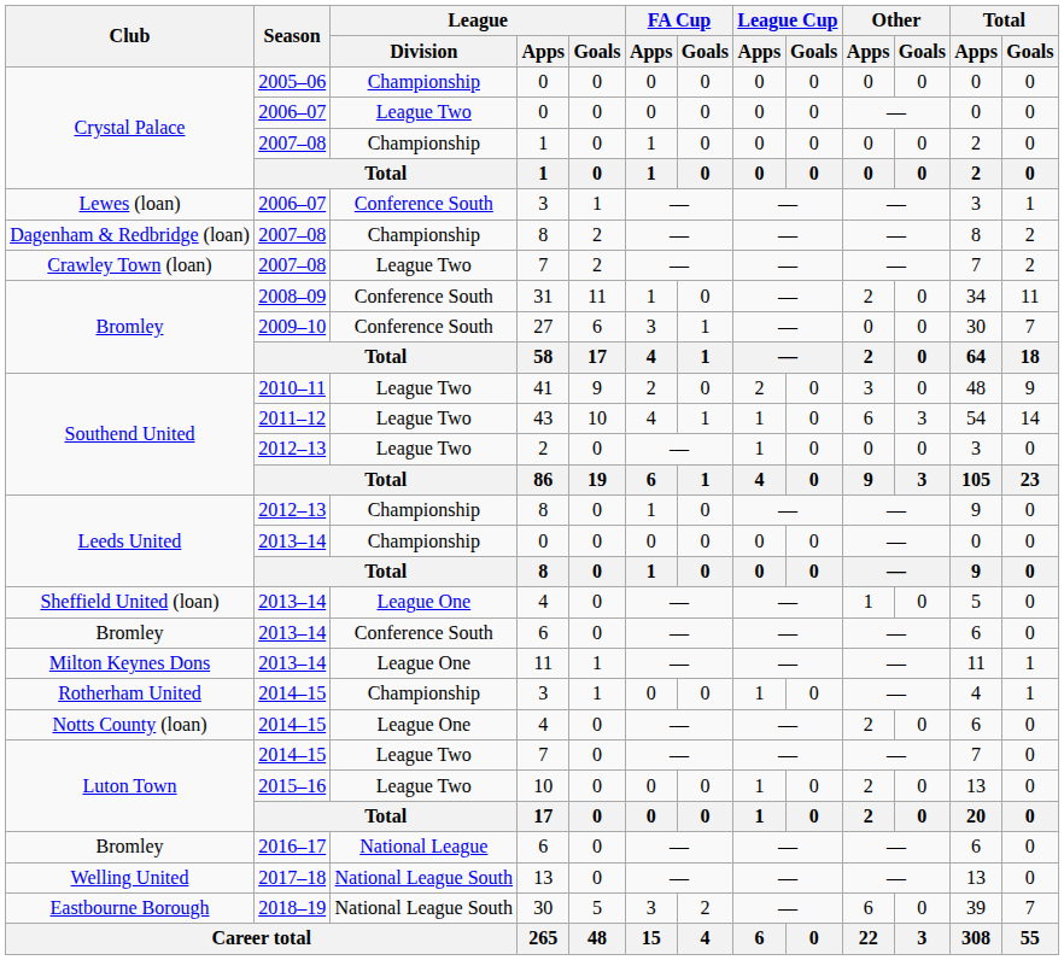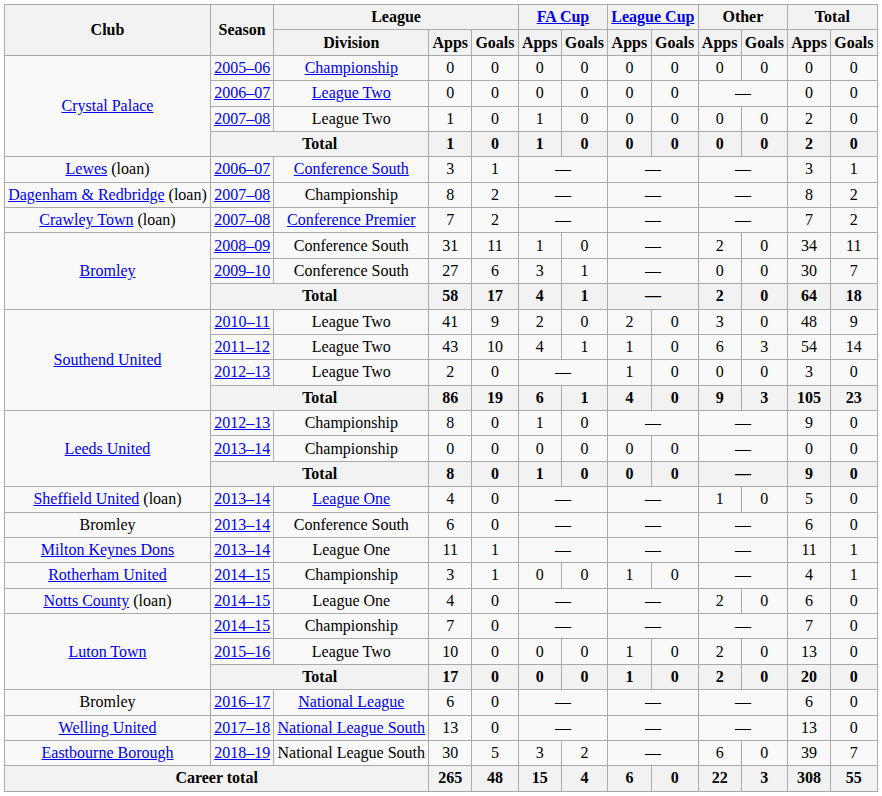 <table class=wikitable style=text-align:center>
 <tr>
 <th rowspan=2>Club</th>
 <th rowspan=2>Season</th>
 <th colspan=3>League</th>
 <th colspan=2><a href='#'>FA Cup</a></th>
 <th colspan=2><a href='#'>League Cup</a></th>
 <th colspan=2>Other</th>
 <th colspan=2>Total</th>
 </tr>
 <tr>
 <th>Division</th>
 <th>Apps</th>
 <th>Goals</th>
 <th>Apps</th>
 <th>Goals</th>
 <th>Apps</th>
 <th>Goals</th>
 <th>Apps</th>
 <th>Goals</th>
 <th>Apps</th>
 <th>Goals</th>
 </tr>
 <tr>
 <td rowspan=4><a href='#'>Crystal Palace</a></td>
 <td><a href='#'>2005–06</a></td>
 <td><a href='#'>Championship</a></td>
 <td>0</td>
 <td>0</td>
 <td>0</td>
 <td>0</td>
 <td>0</td>
 <td>0</td>
 <td>0</td>
 <td>0</td>
 <td>0</td>
 <td>0</td>
 </tr>
 <tr>
 <td><a href='#'>2006–07</a></td>
 <td><a href='#'>League Two</a></td>
 <td>0</td>
 <td>0</td>
 <td>0</td>
 <td>0</td>
 <td>0</td>
 <td>0</td>
 <td colspan=2>—</td>
 <td>0</td>
 <td>0</td>
 </tr>
 <tr>
 <td><a href='#'>2007–08</a></td>
-<td>Championship</td>
+<td>League Two</td>
 <td>1</td>
 <td>0</td>
 <td>1</td>
 <td>0</td>
 <td>0</td>
 <td>0</td>
 <td>0</td>
 <td>0</td>
 <td>2</td>
 <td>0</td>
 </tr>
 <tr>
 <th colspan=2>Total</th>
 <th>1</th>
 <th>0</th>
 <th>1</th>
 <th>0</th>
 <th>0</th>
 <th>0</th>
 <th>0</th>
 <th>0</th>
 <th>2</th>
 <th>0</th>
 </tr>
 <tr>
 <td><a href='#'>Lewes</a> (loan)</td>
 <td><a href='#'>2006–07</a></td>
 <td><a href='#'>Conference South</a></td>
 <td>3</td>
 <td>1</td>
 <td colspan=2>—</td>
 <td colspan=2>—</td>
 <td colspan=2>—</td>
 <td>3</td>
 <td>1</td>
 </tr>
 <tr>
 <td><a href='#'>Dagenham & Redbridge</a> (loan)</td>
 <td><a href='#'>2007–08</a></td>
 <td>Championship</td>
 <td>8</td>
 <td>2</td>
 <td colspan=2>—</td>
 <td colspan=2>—</td>
 <td colspan=2>—</td>
 <td>8</td>
 <td>2</td>
 </tr>
 <tr>
 <td><a href='#'>Crawley Town</a> (loan)</td>
 <td><a href='#'>2007–08</a></td>
-<td>League Two</td>
+<td><a href='#'>Conference Premier</a></td>
 <td>7</td>
 <td>2</td>
 <td colspan=2>—</td>
 <td colspan=2>—</td>
 <td colspan=2>—</td>
 <td>7</td>
 <td>2</td>
 </tr>
 <tr>
 <td rowspan=3><a href='#'>Bromley</a></td>
 <td><a href='#'>2008–09</a></td>
 <td>Conference South</td>
 <td>31</td>
 <td>11</td>
 <td>1</td>
 <td>0</td>
 <td colspan=2>—</td>
 <td>2</td>
 <td>0</td>
 <td>34</td>
 <td>11</td>
 </tr>
 <tr>
 <td><a href='#'>2009–10</a></td>
 <td>Conference South</td>
 <td>27</td>
 <td>6</td>
 <td>3</td>
 <td>1</td>
 <td colspan=2>—</td>
 <td>0</td>
 <td>0</td>
 <td>30</td>
 <td>7</td>
 </tr>
 <tr>
 <th colspan=2>Total</th>
 <th>58</th>
 <th>17</th>
 <th>4</th>
 <th>1</th>
 <th colspan=2>—</th>
 <th>2</th>
 <th>0</th>
 <th>64</th>
 <th>18</th>
 </tr>
 <tr>
 <td rowspan=4><a href='#'>Southend United</a></td>
 <td><a href='#'>2010–11</a></td>
 <td>League Two</td>
 <td>41</td>
 <td>9</td>
 <td>2</td>
 <td>0</td>
 <td>2</td>
 <td>0</td>
 <td>3</td>
 <td>0</td>
 <td>48</td>
 <td>9</td>
 </tr>
 <tr>
 <td><a href='#'>2011–12</a></td>
 <td>League Two</td>
 <td>43</td>
 <td>10</td>
 <td>4</td>
 <td>1</td>
 <td>1</td>
 <td>0</td>
 <td>6</td>
 <td>3</td>
 <td>54</td>
 <td>14</td>
 </tr>
 <tr>
 <td><a href='#'>2012–13</a></td>
 <td>League Two</td>
 <td>2</td>
 <td>0</td>
 <td colspan=2>—</td>
 <td>1</td>
 <td>0</td>
 <td>0</td>
 <td>0</td>
 <td>3</td>
 <td>0</td>
 </tr>
 <tr>
 <th colspan=2>Total</th>
 <th>86</th>
 <th>19</th>
 <th>6</th>
 <th>1</th>
 <th>4</th>
 <th>0</th>
 <th>9</th>
 <th>3</th>
 <th>105</th>
 <th>23</th>
 </tr>
 <tr>
 <td rowspan=3><a href='#'>Leeds United</a></td>
 <td><a href='#'>2012–13</a></td>
 <td>Championship</td>
 <td>8</td>
 <td>0</td>
 <td>1</td>
 <td>0</td>
 <td colspan=2>—</td>
 <td colspan=2>—</td>
 <td>9</td>
 <td>0</td>
 </tr>
 <tr>
 <td><a href='#'>2013–14</a></td>
 <td>Championship</td>
 <td>0</td>
 <td>0</td>
 <td>0</td>
 <td>0</td>
 <td>0</td>
 <td>0</td>
 <td colspan=2>—</td>
 <td>0</td>
 <td>0</td>
 </tr>
 <tr>
 <th colspan=2>Total</th>
 <th>8</th>
 <th>0</th>
 <th>1</th>
 <th>0</th>
 <th>0</th>
 <th>0</th>
 <th colspan=2>—</th>
 <th>9</th>
 <th>0</th>
 </tr>
 <tr>
 <td><a href='#'>Sheffield United</a> (loan)</td>
 <td><a href='#'>2013–14</a></td>
 <td><a href='#'>League One</a></td>
 <td>4</td>
 <td>0</td>
 <td colspan=2>—</td>
 <td colspan=2>—</td>
 <td>1</td>
 <td>0</td>
 <td>5</td>
 <td>0</td>
 </tr>
 <tr>
 <td>Bromley</td>
 <td><a href='#'>2013–14</a></td>
 <td>Conference South</td>
 <td>6</td>
 <td>0</td>
 <td colspan=2>—</td>
 <td colspan=2>—</td>
 <td colspan=2>—</td>
 <td>6</td>
 <td>0</td>
 </tr>
 <tr>
 <td><a href='#'>Milton Keynes Dons</a></td>
 <td><a href='#'>2013–14</a></td>
 <td>League One</td>
 <td>11</td>
 <td>1</td>
 <td colspan=2>—</td>
 <td colspan=2>—</td>
 <td colspan=2>—</td>
 <td>11</td>
 <td>1</td>
 </tr>
 <tr>
 <td><a href='#'>Rotherham United</a></td>
 <td><a href='#'>2014–15</a></td>
 <td>Championship</td>
 <td>3</td>
 <td>1</td>
 <td>0</td>
 <td>0</td>
 <td>1</td>
 <td>0</td>
 <td colspan=2>—</td>
 <td>4</td>
 <td>1</td>
 </tr>
 <tr>
 <td><a href='#'>Notts County</a> (loan)</td>
 <td><a href='#'>2014–15</a></td>
 <td>League One</td>
 <td>4</td>
 <td>0</td>
 <td colspan=2>—</td>
 <td colspan=2>—</td>
 <td>2</td>
 <td>0</td>
 <td>6</td>
 <td>0</td>
 </tr>
 <tr>
 <td rowspan=3><a href='#'>Luton Town</a></td>
 <td><a href='#'>2014–15</a></td>
-<td>League Two</td>
+<td>Championship</td>
 <td>7</td>
 <td>0</td>
 <td colspan=2>—</td>
 <td colspan=2>—</td>
 <td colspan=2>—</td>
 <td>7</td>
 <td>0</td>
 </tr>
 <tr>
 <td><a href='#'>2015–16</a></td>
 <td>League Two</td>
 <td>10</td>
 <td>0</td>
 <td>0</td>
 <td>0</td>
 <td>1</td>
 <td>0</td>
 <td>2</td>
 <td>0</td>
 <td>13</td>
 <td>0</td>
 </tr>
 <tr>
 <th colspan=2>Total</th>
 <th>17</th>
 <th>0</th>
 <th>0</th>
 <th>0</th>
 <th>1</th>
 <th>0</th>
 <th>2</th>
 <th>0</th>
 <th>20</th>
 <th>0</th>
 </tr>
 <tr>
 <td>Bromley</td>
 <td><a href='#'>2016–17</a></td>
 <td><a href='#'>National League</a></td>
 <td>6</td>
 <td>0</td>
 <td colspan=2>—</td>
 <td colspan=2>—</td>
 <td colspan=2>—</td>
 <td>6</td>
 <td>0</td>
 </tr>
 <tr>
 <td><a href='#'>Welling United</a></td>
 <td><a href='#'>2017–18</a></td>
 <td><a href='#'>National League South</a></td>
 <td>13</td>
 <td>0</td>
 <td colspan=2>—</td>
 <td colspan=2>—</td>
 <td colspan=2>—</td>
 <td>13</td>
 <td>0</td>
 </tr>
 <tr>
 <td><a href='#'>Eastbourne Borough</a></td>
 <td><a href='#'>2018–19</a></td>
 <td>National League South</td>
 <td>30</td>
 <td>5</td>
 <td>3</td>
 <td>2</td>
 <td colspan=2>—</td>
 <td>6</td>
 <td>0</td>
 <td>39</td>
 <td>7</td>
 </tr>
 <tr>
 <th colspan=3>Career total</th>
 <th>265</th>
 <th>48</th>
 <th>15</th>
 <th>4</th>
 <th>6</th>
 <th>0</th>
 <th>22</th>
 <th>3</th>
 <th>308</th>
 <th>55</th>
 </tr>
 </table>
